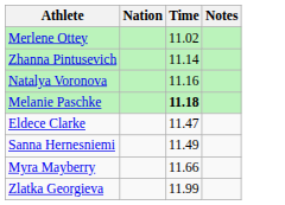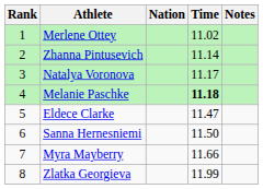 <table class="wikitable sortable" style="text-align:center">
 <tr>
+<th>Rank</th>
 <th>Athlete</th>
 <th>Nation</th>
 <th>Time</th>
 <th>Notes</th>
 </tr>
 <tr style="background:#bbf3bb;">
+<td>1</td>
 <td align=left><a href='#'>Merlene Ottey</a></td>
 <td align=left></td>
 <td>11.02</td>
 <td></td>
 </tr>
 <tr style="background:#bbf3bb;">
+<td>2</td>
 <td align=left><a href='#'>Zhanna Pintusevich</a></td>
 <td align=left></td>
 <td>11.14</td>
 <td></td>
 </tr>
 <tr style="background:#bbf3bb;">
+<td>3</td>
 <td align=left><a href='#'>Natalya Voronova</a></td>
 <td align=left></td>
-<td>11.16</td>
+<td>11.17</td>
 <td></td>
 </tr>
 <tr style="background:#bbf3bb;">
+<td>4</td>
 <td align=left><a href='#'>Melanie Paschke</a></td>
 <td align=left></td>
 <td><strong>11.18</strong></td>
 <td></td>
 </tr>
 <tr>
+<td>5</td>
 <td align=left><a href='#'>Eldece Clarke</a></td>
 <td align=left></td>
 <td>11.47</td>
 <td></td>
 </tr>
 <tr>
+<td>6</td>
 <td align=left><a href='#'>Sanna Hernesniemi</a></td>
 <td align=left></td>
-<td>11.49</td>
+<td>11.50</td>
 <td></td>
 </tr>
 <tr>
+<td>7</td>
 <td align=left><a href='#'>Myra Mayberry</a></td>
 <td align=left></td>
 <td>11.66</td>
 <td></td>
 </tr>
 <tr>
+<td>8</td>
 <td align=left><a href='#'>Zlatka Georgieva</a></td>
 <td align=left></td>
 <td>11.99</td>
 <td></td>
 </tr>
 </table>
